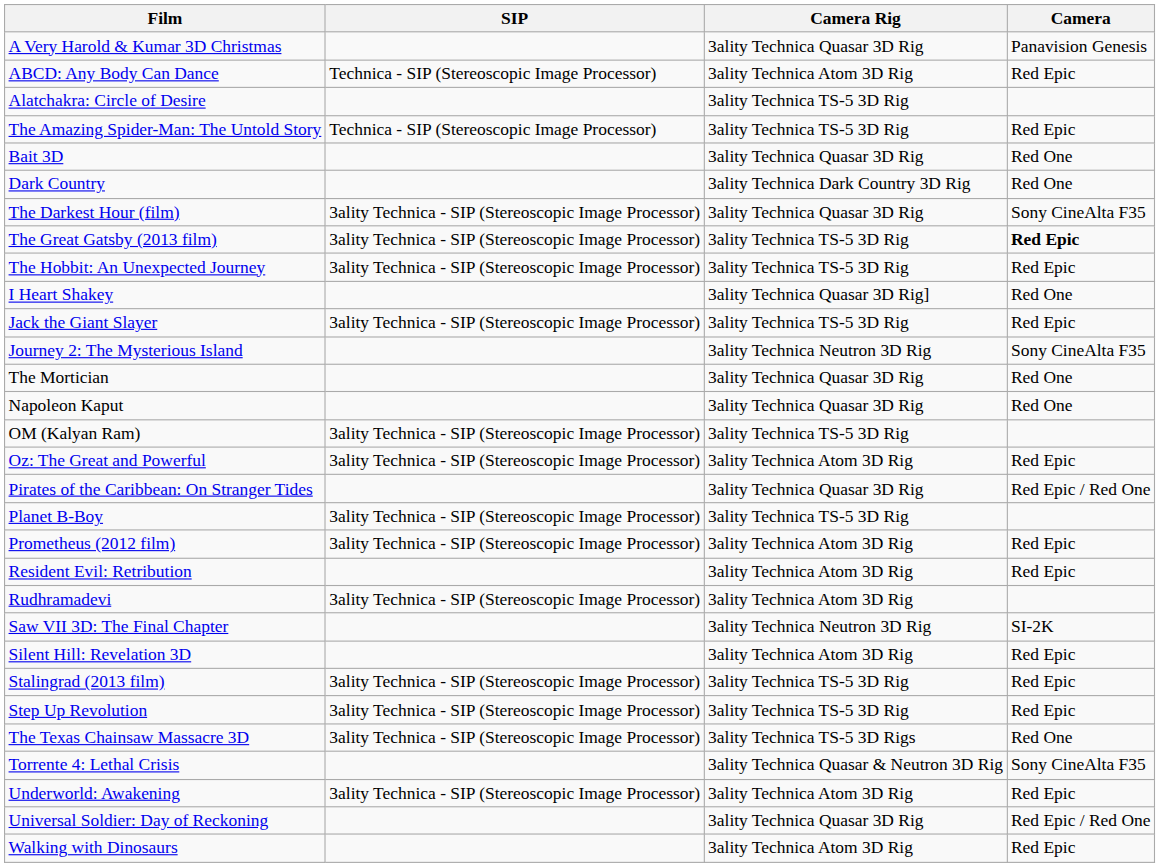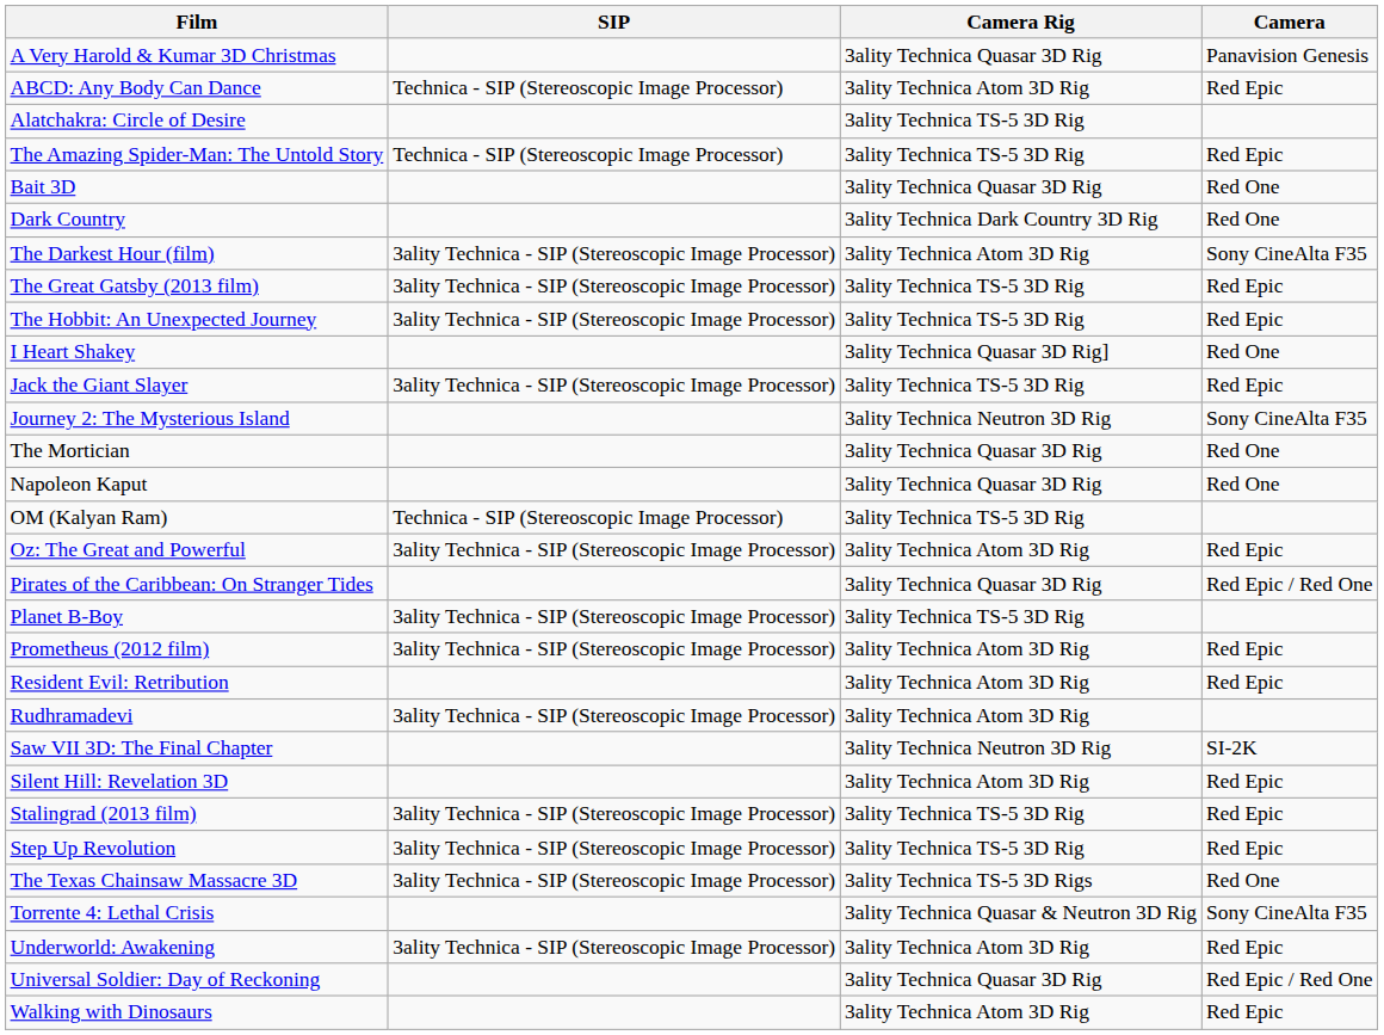 <table class="wikitable sortable">
 <tr>
 <th>Film</th>
 <th>SIP</th>
 <th>Camera Rig</th>
 <th>Camera</th>
 </tr>
 <tr>
 <td><a href='#'>A Very Harold & Kumar 3D Christmas</a></td>
 <td></td>
 <td>3ality Technica Quasar 3D Rig</td>
 <td>Panavision Genesis</td>
 </tr>
 <tr>
 <td><a href='#'>ABCD: Any Body Can Dance</a></td>
 <td>Technica - SIP (Stereoscopic Image Processor)</td>
 <td>3ality Technica Atom 3D Rig</td>
 <td>Red Epic</td>
 </tr>
 <tr>
 <td><a href='#'>Alatchakra: Circle of Desire</a></td>
 <td></td>
 <td>3ality Technica TS-5 3D Rig</td>
 <td></td>
 </tr>
 <tr>
 <td><a href='#'>The Amazing Spider-Man: The Untold Story</a></td>
 <td>Technica - SIP (Stereoscopic Image Processor)</td>
 <td>3ality Technica TS-5 3D Rig</td>
 <td>Red Epic</td>
 </tr>
 <tr>
 <td><a href='#'>Bait 3D</a></td>
 <td></td>
 <td>3ality Technica Quasar 3D Rig</td>
 <td>Red One</td>
 </tr>
 <tr>
 <td><a href='#'>Dark Country</a></td>
 <td></td>
 <td>3ality Technica Dark Country 3D Rig</td>
 <td>Red One</td>
 </tr>
 <tr>
 <td><a href='#'>The Darkest Hour (film)</a></td>
 <td>3ality Technica - SIP (Stereoscopic Image Processor)</td>
-<td>3ality Technica Quasar 3D Rig</td>
+<td>3ality Technica Atom 3D Rig</td>
 <td>Sony CineAlta F35</td>
 </tr>
 <tr>
 <td><a href='#'>The Great Gatsby (2013 film)</a></td>
 <td>3ality Technica - SIP (Stereoscopic Image Processor)</td>
 <td>3ality Technica TS-5 3D Rig</td>
-<td><strong>Red Epic</strong></td>
+<td>Red Epic</td>
 </tr>
 <tr>
 <td><a href='#'>The Hobbit: An Unexpected Journey</a></td>
 <td>3ality Technica - SIP (Stereoscopic Image Processor)</td>
 <td>3ality Technica TS-5 3D Rig</td>
 <td>Red Epic</td>
 </tr>
 <tr>
 <td><a href='#'>I Heart Shakey</a></td>
 <td></td>
 <td>3ality Technica Quasar 3D Rig]</td>
 <td>Red One</td>
 </tr>
 <tr>
 <td><a href='#'>Jack the Giant Slayer</a></td>
 <td>3ality Technica - SIP (Stereoscopic Image Processor)</td>
 <td>3ality Technica TS-5 3D Rig</td>
 <td>Red Epic</td>
 </tr>
 <tr>
 <td><a href='#'>Journey 2: The Mysterious Island</a></td>
 <td></td>
 <td>3ality Technica Neutron 3D Rig</td>
 <td>Sony CineAlta F35</td>
 </tr>
 <tr>
 <td>The Mortician</td>
 <td></td>
 <td>3ality Technica Quasar 3D Rig</td>
 <td>Red One</td>
 </tr>
 <tr>
 <td>Napoleon Kaput</td>
 <td></td>
 <td>3ality Technica Quasar 3D Rig</td>
 <td>Red One</td>
 </tr>
 <tr>
 <td>OM (Kalyan Ram)</td>
-<td>3ality Technica - SIP (Stereoscopic Image Processor)</td>
+<td>Technica - SIP (Stereoscopic Image Processor)</td>
 <td>3ality Technica TS-5 3D Rig</td>
 <td></td>
 </tr>
 <tr>
 <td><a href='#'>Oz: The Great and Powerful</a></td>
 <td>3ality Technica - SIP (Stereoscopic Image Processor)</td>
 <td>3ality Technica Atom 3D Rig</td>
 <td>Red Epic</td>
 </tr>
 <tr>
 <td><a href='#'>Pirates of the Caribbean: On Stranger Tides</a></td>
 <td></td>
 <td>3ality Technica Quasar 3D Rig</td>
 <td>Red Epic /  Red One</td>
 </tr>
 <tr>
 <td><a href='#'>Planet B-Boy</a></td>
 <td>3ality Technica - SIP (Stereoscopic Image Processor)</td>
 <td>3ality Technica TS-5 3D Rig</td>
 <td></td>
 </tr>
 <tr>
 <td><a href='#'>Prometheus (2012 film)</a></td>
 <td>3ality Technica - SIP (Stereoscopic Image Processor)</td>
 <td>3ality Technica Atom 3D Rig</td>
 <td>Red Epic</td>
 </tr>
 <tr>
 <td><a href='#'>Resident Evil: Retribution</a></td>
 <td></td>
 <td>3ality Technica Atom 3D Rig</td>
 <td>Red Epic</td>
 </tr>
 <tr>
 <td><a href='#'>Rudhramadevi</a></td>
 <td>3ality Technica - SIP (Stereoscopic Image Processor)</td>
 <td>3ality Technica Atom 3D Rig</td>
 <td></td>
 </tr>
 <tr>
 <td><a href='#'>Saw VII 3D: The Final Chapter</a></td>
 <td></td>
 <td>3ality Technica Neutron 3D Rig</td>
 <td>SI-2K</td>
 </tr>
 <tr>
 <td><a href='#'>Silent Hill: Revelation 3D</a></td>
 <td></td>
 <td>3ality Technica Atom 3D Rig</td>
 <td>Red Epic</td>
 </tr>
 <tr>
 <td><a href='#'>Stalingrad (2013 film)</a></td>
 <td>3ality Technica - SIP (Stereoscopic Image Processor)</td>
 <td>3ality Technica TS-5 3D Rig</td>
 <td>Red Epic</td>
 </tr>
 <tr>
 <td><a href='#'>Step Up Revolution</a></td>
 <td>3ality Technica - SIP (Stereoscopic Image Processor)</td>
 <td>3ality Technica TS-5 3D Rig</td>
 <td>Red Epic</td>
 </tr>
 <tr>
 <td><a href='#'>The Texas Chainsaw Massacre 3D</a></td>
 <td>3ality Technica - SIP (Stereoscopic Image Processor)</td>
 <td>3ality Technica TS-5 3D Rigs</td>
 <td>Red One</td>
 </tr>
 <tr>
 <td><a href='#'>Torrente 4: Lethal Crisis</a></td>
 <td></td>
 <td>3ality Technica Quasar &  Neutron 3D Rig</td>
 <td>Sony CineAlta F35</td>
 </tr>
 <tr>
 <td><a href='#'>Underworld: Awakening</a></td>
 <td>3ality Technica - SIP (Stereoscopic Image Processor)</td>
 <td>3ality Technica Atom 3D Rig</td>
 <td>Red Epic</td>
 </tr>
 <tr>
 <td><a href='#'>Universal Soldier: Day of Reckoning</a></td>
 <td></td>
 <td>3ality Technica Quasar 3D Rig</td>
 <td>Red Epic / Red One</td>
 </tr>
 <tr>
 <td><a href='#'>Walking with Dinosaurs</a></td>
 <td></td>
 <td>3ality Technica Atom 3D Rig</td>
 <td>Red Epic</td>
 </tr>
 </table>
